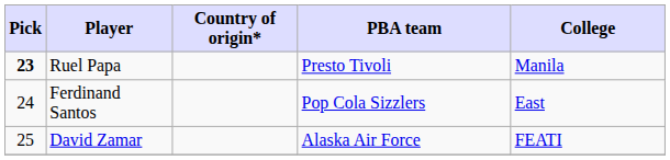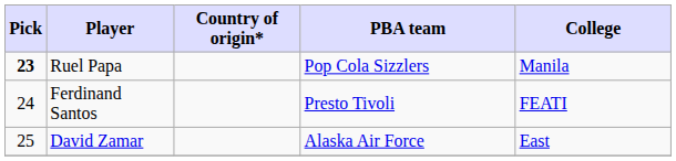 <table class="wikitable">
 <tr>
 <th style="background:#DDDDFF;">Pick</th>
 <th style="background:#DDDDFF;" width="20%">Player</th>
 <th style="background:#DDDDFF;" width="20%">Country of origin*</th>
 <th style="background:#DDDDFF;" width="35%">PBA team</th>
 <th style="background:#DDDDFF;" width="25%">College</th>
 </tr>
 <tr>
 <td align=center><strong>23</strong></td>
 <td>Ruel Papa</td>
 <td></td>
-<td><a href='#'>Presto Tivoli</a></td>
+<td><a href='#'>Pop Cola Sizzlers</a></td>
 <td><a href='#'>Manila</a></td>
 </tr>
 <tr>
 <td align=center>24</td>
 <td>Ferdinand Santos</td>
 <td></td>
-<td><a href='#'>Pop Cola Sizzlers</a></td>
-<td><a href='#'>East</a></td>
+<td><a href='#'>Presto Tivoli</a></td>
+<td><a href='#'>FEATI</a></td>
 </tr>
 <tr>
 <td align=center>25</td>
 <td><a href='#'>David Zamar</a></td>
 <td></td>
 <td><a href='#'>Alaska Air Force</a></td>
-<td><a href='#'>FEATI</a></td>
+<td><a href='#'>East</a></td>
 </tr>
 <tr>
 </tr>
 </table>
